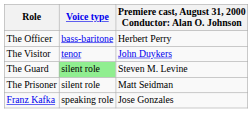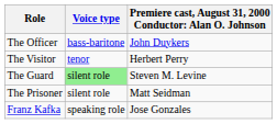 <table class="wikitable">
 <tr>
 <th>Role</th>
 <th><a href='#'>Voice type</a></th>
 <th>Premiere cast, August 31, 2000<br>Conductor: Alan O. Johnson</th>
 </tr>
 <tr>
 <td>The Officer</td>
 <td><a href='#'>bass-baritone</a></td>
-<td>Herbert Perry</td>
+<td><a href='#'>John Duykers</a></td>
 </tr>
 <tr>
 <td>The Visitor</td>
 <td><a href='#'>tenor</a></td>
-<td><a href='#'>John Duykers</a></td>
+<td>Herbert Perry</td>
 </tr>
 <tr>
 <td>The Guard</td>
 <td style="background: lightgreen;">silent role</td>
 <td>Steven M. Levine</td>
 </tr>
 <tr>
 <td>The Prisoner</td>
 <td>silent role</td>
 <td>Matt Seidman</td>
 </tr>
 <tr>
 <td><a href='#'>Franz Kafka</a></td>
 <td>speaking role</td>
 <td>Jose Gonzales</td>
 </tr>
 </table>
